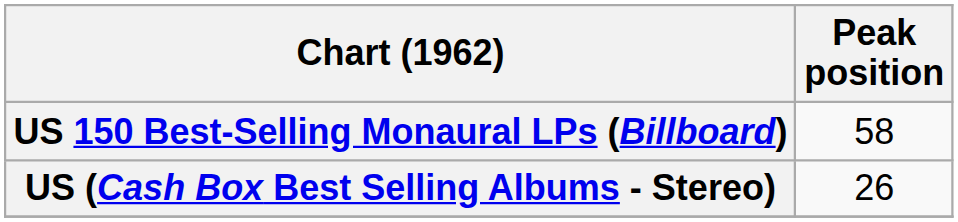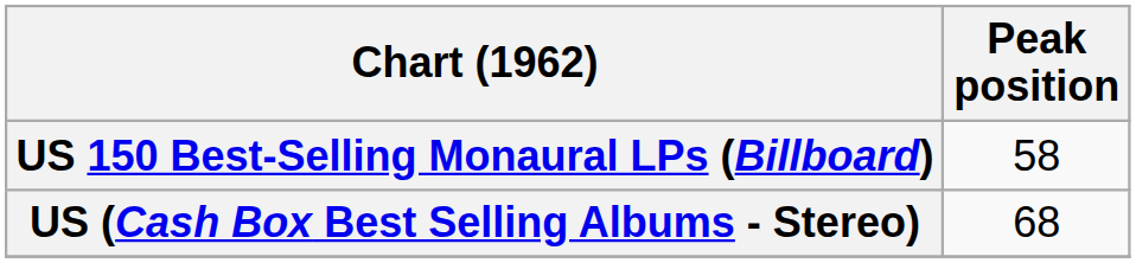 <table class="wikitable sortable plainrowheaders" style="text-align:center">
 <tr>
 <th>Chart (1962)</th>
 <th>Peak<br>position</th>
 </tr>
 <tr>
 <th scope="row">US <a href='#'>150 Best-Selling Monaural LPs</a> (<em><a href='#'>Billboard</a></em>)</th>
 <td style="text-align:center;">58</td>
 </tr>
 <tr>
 <th scope="row">US (<a href='#'><em>Cash Box</em> Best Selling Albums</a> - Stereo)</th>
-<td style="text-align:center;">26</td>
+<td style="text-align:center;">68</td>
 </tr>
 <tr>
 </tr>
 </table>
